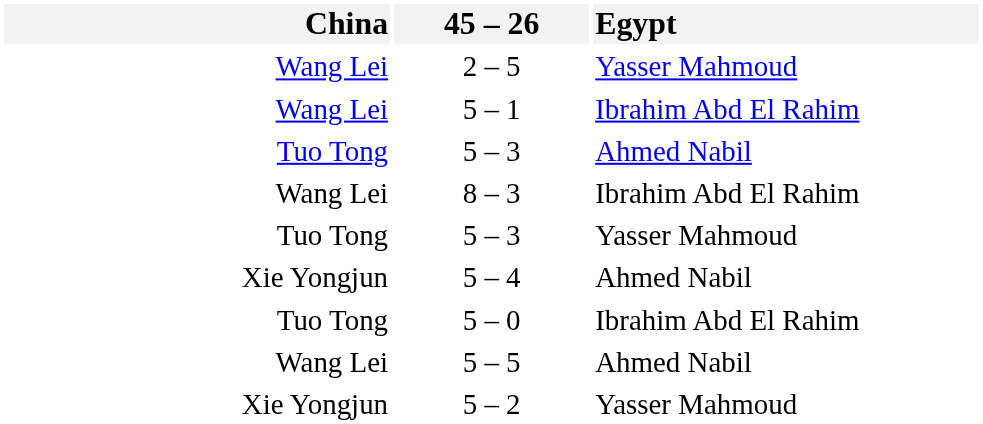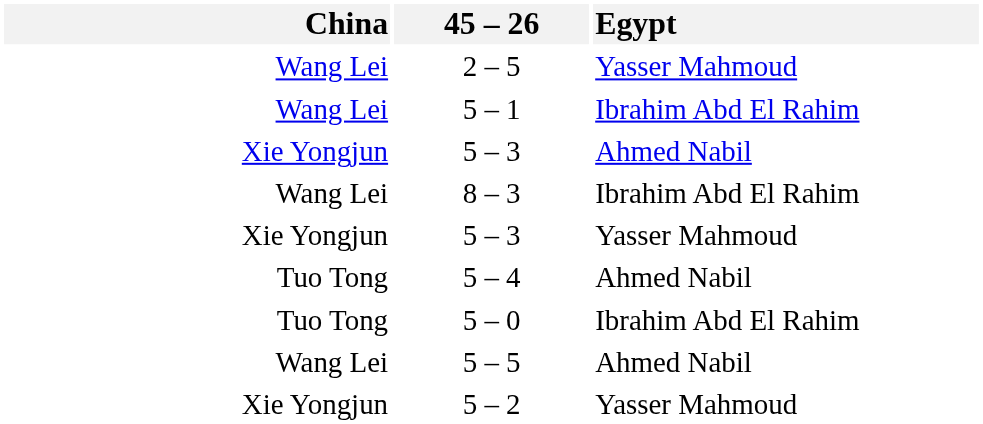 <table style="font-size:90%">
 <tr style="font-size:110%; background:#f2f2f2">
 <td style="width:12em" align=right><strong>China</strong> </td>
 <td style="width:6em" align=center><strong>45 – 26</strong></td>
 <td style="width:12em"> <strong>Egypt</strong></td>
 </tr>
 <tr>
 <td align=right><a href='#'>Wang Lei</a></td>
 <td align=center>2 – 5</td>
 <td><a href='#'>Yasser Mahmoud</a></td>
 </tr>
 <tr>
 <td align=right><a href='#'>Wang Lei</a></td>
 <td align=center>5 – 1</td>
 <td><a href='#'>Ibrahim Abd El Rahim</a></td>
 </tr>
 <tr>
-<td align=right><a href='#'>Tuo Tong</a></td>
+<td align=right><a href='#'>Xie Yongjun</a></td>
 <td align=center>5 – 3</td>
 <td><a href='#'>Ahmed Nabil</a></td>
 </tr>
 <tr>
 <td align=right>Wang Lei</td>
 <td align=center>8 – 3</td>
 <td>Ibrahim Abd El Rahim</td>
 </tr>
 <tr>
-<td align=right>Tuo Tong</td>
+<td align=right>Xie Yongjun</td>
 <td align=center>5 – 3</td>
 <td>Yasser Mahmoud</td>
 </tr>
 <tr>
-<td align=right>Xie Yongjun</td>
+<td align=right>Tuo Tong</td>
 <td align=center>5 – 4</td>
 <td>Ahmed Nabil</td>
 </tr>
 <tr>
 <td align=right>Tuo Tong</td>
 <td align=center>5 – 0</td>
 <td>Ibrahim Abd El Rahim</td>
 </tr>
 <tr>
 <td align=right>Wang Lei</td>
 <td align=center>5 – 5</td>
 <td>Ahmed Nabil</td>
 </tr>
 <tr>
 <td align=right>Xie Yongjun</td>
 <td align=center>5 – 2</td>
 <td>Yasser Mahmoud</td>
 </tr>
 </table>
